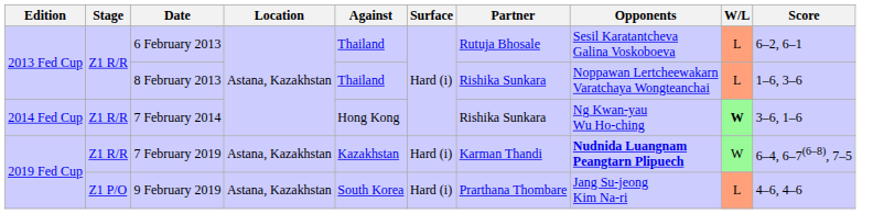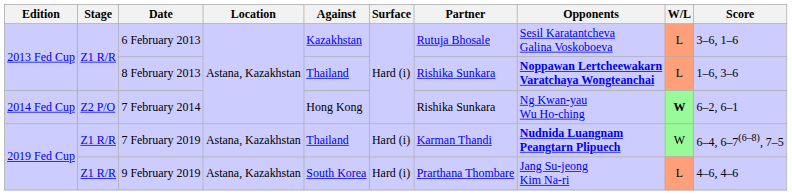 <table class=wikitable style=font-size:97%>
 <tr>
 <th>Edition</th>
 <th>Stage</th>
 <th>Date</th>
 <th>Location</th>
 <th>Against</th>
 <th>Surface</th>
 <th>Partner</th>
 <th>Opponents</th>
 <th>W/L</th>
 <th>Score</th>
 </tr>
 <tr style="background:#ccf;">
 <td rowspan="2"><a href='#'>2013 Fed Cup</a></td>
 <td rowspan="2"><a href='#'>Z1 R/R</a></td>
 <td>6 February 2013</td>
 <td rowspan="3">Astana, Kazakhstan</td>
-<td> <a href='#'>Thailand</a></td>
+<td> <a href='#'>Kazakhstan</a></td>
 <td rowspan="3">Hard (i)</td>
 <td><a href='#'>Rutuja Bhosale</a></td>
 <td><a href='#'>Sesil Karatantcheva</a> <br>  <a href='#'>Galina Voskoboeva</a></td>
 <td style="text-align:center; background:#ffa07a;">L</td>
-<td>6–2, 6–1</td>
+<td>3–6, 1–6</td>
 </tr>
 <tr style="background:#ccf;">
 <td>8 February 2013</td>
 <td> <a href='#'>Thailand</a></td>
 <td><a href='#'>Rishika Sunkara</a></td>
-<td><a href='#'>Noppawan Lertcheewakarn</a> <br>  <a href='#'>Varatchaya Wongteanchai</a></td>
+<td><strong><a href='#'>Noppawan Lertcheewakarn</a> <br>  <a href='#'>Varatchaya Wongteanchai</a></strong></td>
 <td style="text-align:center; background:#ffa07a;">L</td>
 <td>1–6, 3–6</td>
 </tr>
 <tr style="background:#ccf;">
 <td rowspan="1"><a href='#'>2014 Fed Cup</a></td>
-<td><a href='#'>Z1 R/R</a></td>
+<td rowspan="1"><a href='#'>Z2 P/O</a></td>
 <td>7 February 2014</td>
 <td> Hong Kong</td>
 <td>Rishika Sunkara</td>
 <td><a href='#'>Ng Kwan-yau</a> <br>  <a href='#'>Wu Ho-ching</a></td>
 <td style="text-align:center; background:#98fb98;"><strong>W</strong></td>
-<td>3–6, 1–6</td>
+<td>6–2, 6–1</td>
 </tr>
 <tr style="background:#ccf;">
 <td rowspan=2><a href='#'>2019 Fed Cup</a></td>
 <td><a href='#'>Z1 R/R</a></td>
 <td>7 February 2019</td>
 <td>Astana, Kazakhstan</td>
-<td> <a href='#'>Kazakhstan</a></td>
+<td> <a href='#'>Thailand</a></td>
 <td>Hard (i)</td>
 <td><a href='#'>Karman Thandi</a></td>
 <td><strong><a href='#'>Nudnida Luangnam</a> <br>  <a href='#'>Peangtarn Plipuech</a></strong></td>
 <td style="text-align:center; background:#98fb98;">W</td>
 <td>6–4, 6–7<sup>(6–8)</sup>, 7–5</td>
 </tr>
 <tr style="background:#ccf;">
-<td><a href='#'>Z1 P/O</a></td>
+<td><a href='#'>Z1 R/R</a></td>
 <td>9 February 2019</td>
 <td>Astana, Kazakhstan</td>
 <td> <a href='#'>South Korea</a></td>
 <td>Hard (i)</td>
 <td><a href='#'>Prarthana Thombare</a></td>
 <td><a href='#'>Jang Su-jeong</a> <br>  <a href='#'>Kim Na-ri</a></td>
 <td style="text-align:center; background:#ffa07a;">L</td>
 <td>4–6, 4–6</td>
 </tr>
 </table>
